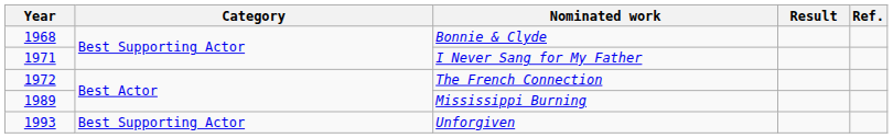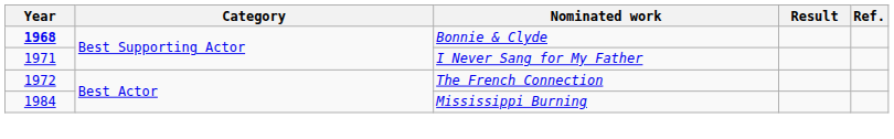 <table class=wikitable>
 <tr>
 <th scope="col" style="width:5em;">Year</th>
 <th scope="col" style="width:28em;">Category</th>
 <th scope="col" style="width:27em;">Nominated work</th>
 <th scope="col" style="width:5em;">Result</th>
 <th>Ref.</th>
 </tr>
 <tr>
-<td style="text-align:center;"><a href='#'>1968</a></td>
+<td style="text-align:center;"><strong><a href='#'>1968</a></strong></td>
 <td rowspan="2"><a href='#'>Best Supporting Actor</a></td>
 <td><em><a href='#'>Bonnie & Clyde</a></em></td>
 <td></td>
 <td style="text-align:center;"></td>
 </tr>
 <tr>
 <td style="text-align:center;"><a href='#'>1971</a></td>
 <td><em><a href='#'>I Never Sang for My Father</a></em></td>
 <td></td>
 <td style="text-align:center;"></td>
 </tr>
 <tr>
 <td style="text-align:center;"><a href='#'>1972</a></td>
 <td rowspan="2"><a href='#'>Best Actor</a></td>
 <td><em><a href='#'>The French Connection</a></em></td>
 <td></td>
 <td style="text-align:center;"></td>
 </tr>
 <tr>
-<td style="text-align:center;"><a href='#'>1989</a></td>
+<td style="text-align:center;"><a href='#'>1984</a></td>
 <td><em><a href='#'>Mississippi Burning</a></em></td>
 <td></td>
 <td style="text-align:center;"></td>
 </tr>
-<tr>
-<td style="text-align:center;"><a href='#'>1993</a></td>
-<td><a href='#'>Best Supporting Actor</a></td>
-<td><em><a href='#'>Unforgiven</a></em></td>
-<td></td>
-<td style="text-align:center;"></td>
-</tr>
 </table>
